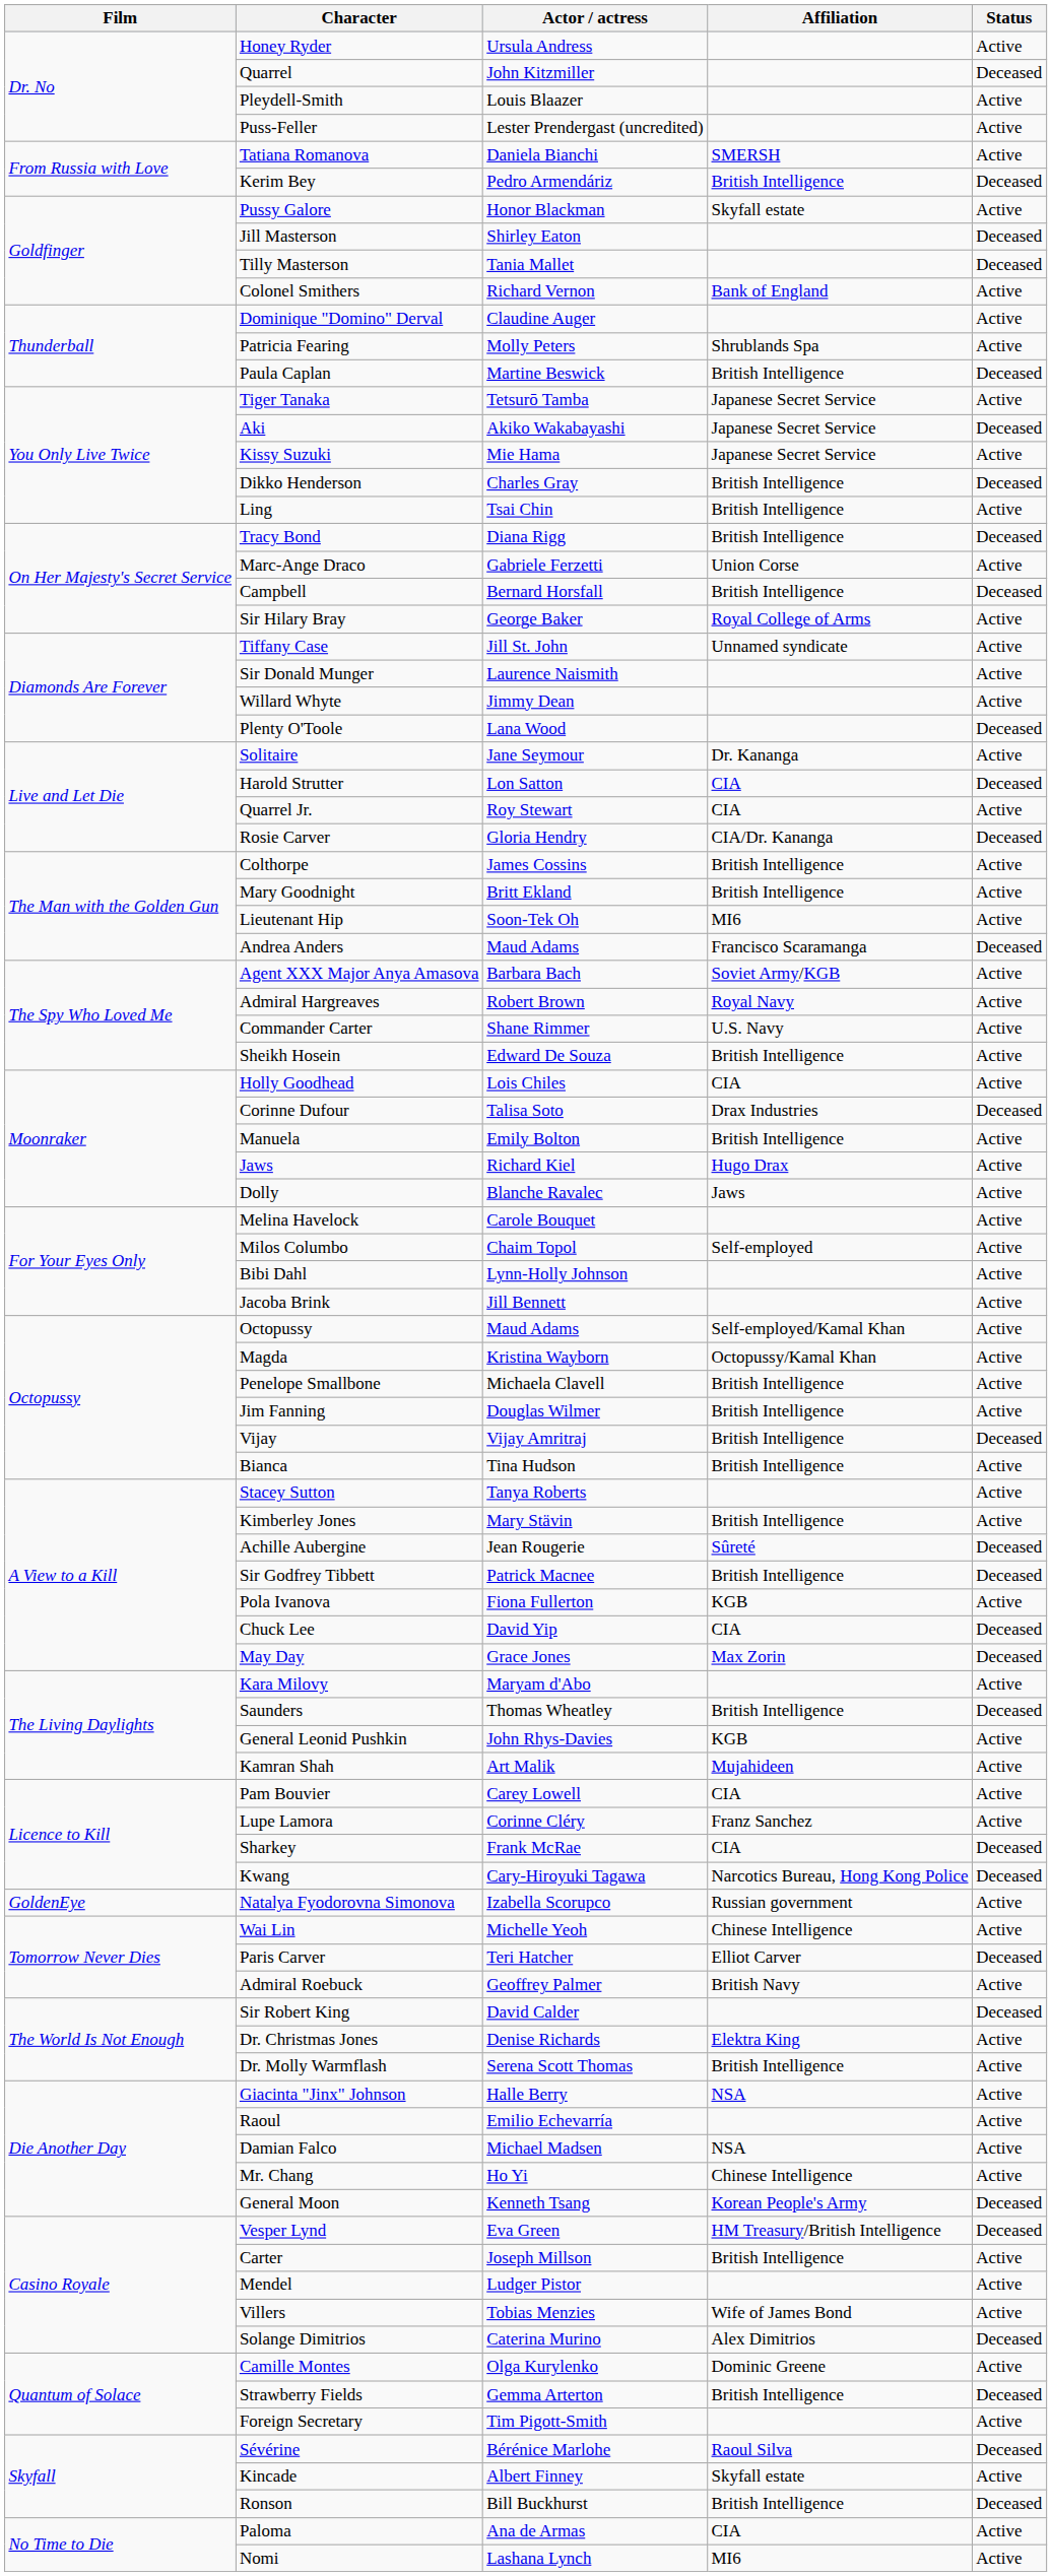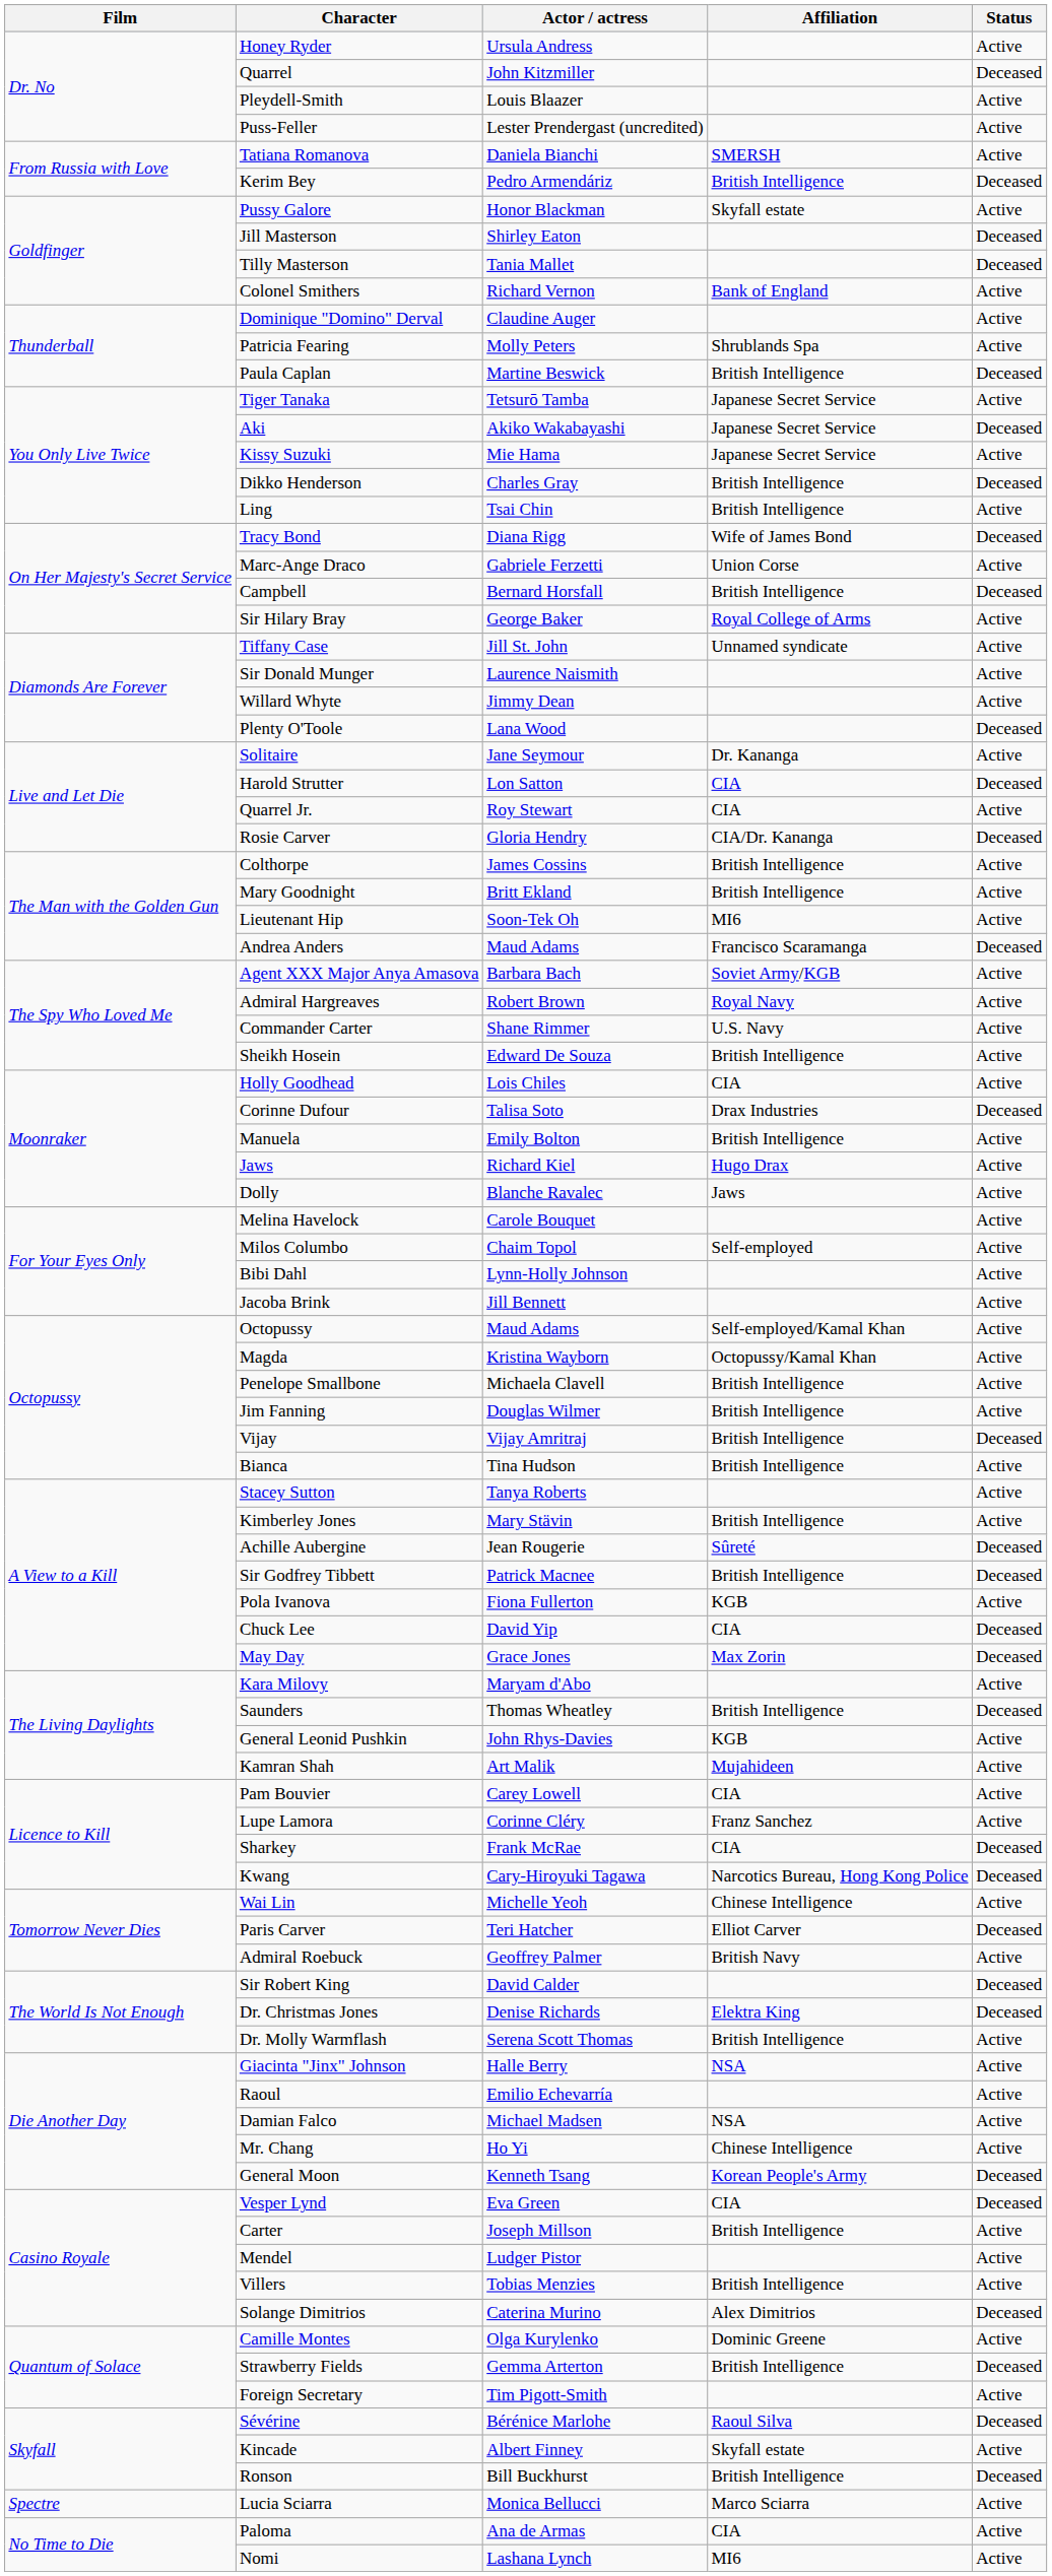 <table class="wikitable">
 <tr style="background:#d1e4fd;">
 <th>Film</th>
 <th>Character</th>
 <th>Actor / actress</th>
 <th>Affiliation</th>
 <th>Status</th>
 </tr>
 <tr>
 <td rowspan="4"><em><a href='#'>Dr. No</a></em></td>
 <td><a href='#'>Honey Ryder</a></td>
 <td><a href='#'>Ursula Andress</a></td>
 <td></td>
 <td>Active</td>
 </tr>
 <tr>
 <td>Quarrel</td>
 <td><a href='#'>John Kitzmiller</a></td>
 <td></td>
 <td>Deceased</td>
 </tr>
 <tr>
 <td>Pleydell-Smith</td>
 <td>Louis Blaazer</td>
 <td></td>
 <td>Active</td>
 </tr>
 <tr>
 <td>Puss-Feller</td>
 <td>Lester Prendergast (uncredited)</td>
 <td></td>
 <td>Active</td>
 </tr>
 <tr>
 <td rowspan="2"><em><a href='#'>From Russia with Love</a></em></td>
 <td><a href='#'>Tatiana Romanova</a></td>
 <td><a href='#'>Daniela Bianchi</a></td>
 <td><a href='#'>SMERSH</a></td>
 <td>Active</td>
 </tr>
 <tr>
 <td>Kerim Bey</td>
 <td><a href='#'>Pedro Armendáriz</a></td>
 <td><a href='#'>British Intelligence</a></td>
 <td>Deceased</td>
 </tr>
 <tr>
 <td rowspan="4"><em><a href='#'>Goldfinger</a></em></td>
 <td><a href='#'>Pussy Galore</a></td>
 <td><a href='#'>Honor Blackman</a></td>
 <td>Skyfall estate</td>
 <td>Active</td>
 </tr>
 <tr>
 <td>Jill Masterson</td>
 <td><a href='#'>Shirley Eaton</a></td>
 <td></td>
 <td>Deceased</td>
 </tr>
 <tr>
 <td>Tilly Masterson</td>
 <td><a href='#'>Tania Mallet</a></td>
 <td></td>
 <td>Deceased</td>
 </tr>
 <tr>
 <td>Colonel Smithers</td>
 <td><a href='#'>Richard Vernon</a></td>
 <td><a href='#'>Bank of England</a></td>
 <td>Active</td>
 </tr>
 <tr>
 <td rowspan="3"><em><a href='#'>Thunderball</a></em></td>
 <td><a href='#'>Dominique "Domino" Derval</a></td>
 <td><a href='#'>Claudine Auger</a></td>
 <td></td>
 <td>Active</td>
 </tr>
 <tr>
 <td>Patricia Fearing</td>
 <td><a href='#'>Molly Peters</a></td>
 <td>Shrublands Spa</td>
 <td>Active</td>
 </tr>
 <tr>
 <td>Paula Caplan</td>
 <td><a href='#'>Martine Beswick</a></td>
 <td>British Intelligence</td>
 <td>Deceased</td>
 </tr>
 <tr>
 <td rowspan="5"><em><a href='#'>You Only Live Twice</a></em></td>
 <td><a href='#'>Tiger Tanaka</a></td>
 <td><a href='#'>Tetsurō Tamba</a></td>
 <td>Japanese Secret Service</td>
 <td>Active</td>
 </tr>
 <tr>
 <td><a href='#'>Aki</a></td>
 <td><a href='#'>Akiko Wakabayashi</a></td>
 <td>Japanese Secret Service</td>
 <td>Deceased</td>
 </tr>
 <tr>
 <td><a href='#'>Kissy Suzuki</a></td>
 <td><a href='#'>Mie Hama</a></td>
 <td>Japanese Secret Service</td>
 <td>Active</td>
 </tr>
 <tr>
 <td>Dikko Henderson</td>
 <td><a href='#'>Charles Gray</a></td>
 <td>British Intelligence</td>
 <td>Deceased</td>
 </tr>
 <tr>
 <td>Ling</td>
 <td><a href='#'>Tsai Chin</a></td>
 <td>British Intelligence</td>
 <td>Active</td>
 </tr>
 <tr>
 <td rowspan="4"><em><a href='#'>On Her Majesty's Secret Service</a></em></td>
 <td><a href='#'>Tracy Bond</a></td>
 <td><a href='#'>Diana Rigg</a></td>
-<td>British Intelligence</td>
+<td>Wife of James Bond</td>
 <td>Deceased</td>
 </tr>
 <tr>
 <td>Marc-Ange Draco</td>
 <td><a href='#'>Gabriele Ferzetti</a></td>
 <td>Union Corse</td>
 <td>Active</td>
 </tr>
 <tr>
 <td>Campbell</td>
 <td><a href='#'>Bernard Horsfall</a></td>
 <td>British Intelligence</td>
 <td>Deceased</td>
 </tr>
 <tr>
 <td>Sir Hilary Bray</td>
 <td><a href='#'>George Baker</a></td>
 <td><a href='#'>Royal College of Arms</a></td>
 <td>Active</td>
 </tr>
 <tr>
 <td rowspan="4"><em><a href='#'>Diamonds Are Forever</a></em></td>
 <td><a href='#'>Tiffany Case</a></td>
 <td><a href='#'>Jill St. John</a></td>
 <td>Unnamed syndicate</td>
 <td>Active</td>
 </tr>
 <tr>
 <td>Sir Donald Munger</td>
 <td><a href='#'>Laurence Naismith</a></td>
 <td></td>
 <td>Active</td>
 </tr>
 <tr>
 <td>Willard Whyte</td>
 <td><a href='#'>Jimmy Dean</a></td>
 <td></td>
 <td>Active</td>
 </tr>
 <tr>
 <td>Plenty O'Toole</td>
 <td><a href='#'>Lana Wood</a></td>
 <td></td>
 <td>Deceased</td>
 </tr>
 <tr>
 <td rowspan="4"><em><a href='#'>Live and Let Die</a></em></td>
 <td><a href='#'>Solitaire</a></td>
 <td><a href='#'>Jane Seymour</a></td>
 <td>Dr. Kananga</td>
 <td>Active</td>
 </tr>
 <tr>
 <td>Harold Strutter</td>
 <td><a href='#'>Lon Satton</a></td>
 <td><a href='#'>CIA</a></td>
 <td>Deceased</td>
 </tr>
 <tr>
 <td>Quarrel Jr.</td>
 <td><a href='#'>Roy Stewart</a></td>
 <td>CIA</td>
 <td>Active</td>
 </tr>
 <tr>
 <td>Rosie Carver</td>
 <td><a href='#'>Gloria Hendry</a></td>
 <td>CIA/Dr. Kananga</td>
 <td>Deceased</td>
 </tr>
 <tr>
 <td rowspan="4"><em><a href='#'>The Man with the Golden Gun</a></em></td>
 <td>Colthorpe</td>
 <td><a href='#'>James Cossins</a></td>
 <td>British Intelligence</td>
 <td>Active</td>
 </tr>
 <tr>
 <td>Mary Goodnight</td>
 <td><a href='#'>Britt Ekland</a></td>
 <td>British Intelligence</td>
 <td>Active</td>
 </tr>
 <tr>
 <td>Lieutenant Hip</td>
 <td><a href='#'>Soon-Tek Oh</a></td>
 <td>MI6</td>
 <td>Active</td>
 </tr>
 <tr>
 <td>Andrea Anders</td>
 <td><a href='#'>Maud Adams</a></td>
 <td>Francisco Scaramanga</td>
 <td>Deceased</td>
 </tr>
 <tr>
 <td rowspan="4"><em><a href='#'>The Spy Who Loved Me</a></em></td>
 <td><a href='#'>Agent XXX Major Anya Amasova</a></td>
 <td><a href='#'>Barbara Bach</a></td>
 <td><a href='#'>Soviet Army</a>/<a href='#'>KGB</a></td>
 <td>Active</td>
 </tr>
 <tr>
 <td>Admiral Hargreaves</td>
 <td><a href='#'>Robert Brown</a></td>
 <td><a href='#'>Royal Navy</a></td>
 <td>Active</td>
 </tr>
 <tr>
 <td>Commander Carter</td>
 <td><a href='#'>Shane Rimmer</a></td>
 <td>U.S. Navy</td>
 <td>Active</td>
 </tr>
 <tr>
 <td>Sheikh Hosein</td>
 <td><a href='#'>Edward De Souza</a></td>
 <td>British Intelligence</td>
 <td>Active</td>
 </tr>
 <tr>
 <td rowspan="5"><em><a href='#'>Moonraker</a></em></td>
 <td><a href='#'>Holly Goodhead</a></td>
 <td><a href='#'>Lois Chiles</a></td>
 <td>CIA</td>
 <td>Active</td>
 </tr>
 <tr>
 <td>Corinne Dufour</td>
 <td><a href='#'>Talisa Soto</a></td>
 <td>Drax Industries</td>
 <td>Deceased</td>
 </tr>
 <tr>
 <td>Manuela</td>
 <td><a href='#'>Emily Bolton</a></td>
 <td>British Intelligence</td>
 <td>Active</td>
 </tr>
 <tr>
 <td><a href='#'>Jaws</a></td>
 <td><a href='#'>Richard Kiel</a></td>
 <td><a href='#'>Hugo Drax</a></td>
 <td>Active</td>
 </tr>
 <tr>
 <td>Dolly</td>
 <td><a href='#'>Blanche Ravalec</a></td>
 <td>Jaws</td>
 <td>Active</td>
 </tr>
 <tr>
 <td rowspan="4"><em><a href='#'>For Your Eyes Only</a></em></td>
 <td>Melina Havelock</td>
 <td><a href='#'>Carole Bouquet</a></td>
 <td></td>
 <td>Active</td>
 </tr>
 <tr>
 <td>Milos Columbo</td>
 <td><a href='#'>Chaim Topol</a></td>
 <td>Self-employed</td>
 <td>Active</td>
 </tr>
 <tr>
 <td>Bibi Dahl</td>
 <td><a href='#'>Lynn-Holly Johnson</a></td>
 <td></td>
 <td>Active</td>
 </tr>
 <tr>
 <td>Jacoba Brink</td>
 <td><a href='#'>Jill Bennett</a></td>
 <td></td>
 <td>Active</td>
 </tr>
 <tr>
 <td rowspan="6"><em><a href='#'>Octopussy</a></em></td>
 <td>Octopussy</td>
 <td><a href='#'>Maud Adams</a></td>
 <td>Self-employed/Kamal Khan</td>
 <td>Active</td>
 </tr>
 <tr>
 <td>Magda</td>
 <td><a href='#'>Kristina Wayborn</a></td>
 <td>Octopussy/Kamal Khan</td>
 <td>Active</td>
 </tr>
 <tr>
 <td>Penelope Smallbone</td>
 <td>Michaela Clavell</td>
 <td>British Intelligence</td>
 <td>Active</td>
 </tr>
 <tr>
 <td>Jim Fanning</td>
 <td><a href='#'>Douglas Wilmer</a></td>
 <td>British Intelligence</td>
 <td>Active</td>
 </tr>
 <tr>
 <td>Vijay</td>
 <td><a href='#'>Vijay Amritraj</a></td>
 <td>British Intelligence</td>
 <td>Deceased</td>
 </tr>
 <tr>
 <td>Bianca</td>
 <td>Tina Hudson</td>
 <td>British Intelligence</td>
 <td>Active</td>
 </tr>
 <tr>
 <td rowspan="7"><em><a href='#'>A View to a Kill</a></em></td>
 <td><a href='#'>Stacey Sutton</a></td>
 <td><a href='#'>Tanya Roberts</a></td>
 <td></td>
 <td>Active</td>
 </tr>
 <tr>
 <td>Kimberley Jones</td>
 <td><a href='#'>Mary Stävin</a></td>
 <td>British Intelligence</td>
 <td>Active</td>
 </tr>
 <tr>
 <td>Achille Aubergine</td>
 <td>Jean Rougerie</td>
 <td><a href='#'>Sûreté</a></td>
 <td>Deceased</td>
 </tr>
 <tr>
 <td>Sir Godfrey Tibbett</td>
 <td><a href='#'>Patrick Macnee</a></td>
 <td>British Intelligence</td>
 <td>Deceased</td>
 </tr>
 <tr>
 <td>Pola Ivanova</td>
 <td><a href='#'>Fiona Fullerton</a></td>
 <td>KGB</td>
 <td>Active</td>
 </tr>
 <tr>
 <td>Chuck Lee</td>
 <td><a href='#'>David Yip</a></td>
 <td>CIA</td>
 <td>Deceased</td>
 </tr>
 <tr>
 <td><a href='#'>May Day</a></td>
 <td><a href='#'>Grace Jones</a></td>
 <td><a href='#'>Max Zorin</a></td>
 <td>Deceased</td>
 </tr>
 <tr>
 <td rowspan="4"><em><a href='#'>The Living Daylights</a></em></td>
 <td><a href='#'>Kara Milovy</a></td>
 <td><a href='#'>Maryam d'Abo</a></td>
 <td></td>
 <td>Active</td>
 </tr>
 <tr>
 <td>Saunders</td>
 <td>Thomas Wheatley</td>
 <td>British Intelligence</td>
 <td>Deceased</td>
 </tr>
 <tr>
 <td>General Leonid Pushkin</td>
 <td><a href='#'>John Rhys-Davies</a></td>
 <td>KGB</td>
 <td>Active</td>
 </tr>
 <tr>
 <td>Kamran Shah</td>
 <td><a href='#'>Art Malik</a></td>
 <td><a href='#'>Mujahideen</a></td>
 <td>Active</td>
 </tr>
 <tr>
 <td rowspan="4"><em><a href='#'>Licence to Kill</a></em></td>
 <td>Pam Bouvier</td>
 <td><a href='#'>Carey Lowell</a></td>
 <td>CIA</td>
 <td>Active</td>
 </tr>
 <tr>
 <td>Lupe Lamora</td>
 <td><a href='#'>Corinne Cléry</a></td>
 <td>Franz Sanchez</td>
 <td>Active</td>
 </tr>
 <tr>
 <td>Sharkey</td>
 <td><a href='#'>Frank McRae</a></td>
 <td>CIA</td>
 <td>Deceased</td>
 </tr>
 <tr>
 <td>Kwang</td>
 <td><a href='#'>Cary-Hiroyuki Tagawa</a></td>
 <td>Narcotics Bureau, <a href='#'>Hong Kong Police</a></td>
 <td>Deceased</td>
 </tr>
 <tr>
-<td rowspan="1"><em><a href='#'>GoldenEye</a></em></td>
-<td><a href='#'>Natalya Fyodorovna Simonova</a></td>
-<td><a href='#'>Izabella Scorupco</a></td>
-<td>Russian government</td>
-<td>Active</td>
-</tr>
-<tr>
 <td rowspan="3"><em><a href='#'>Tomorrow Never Dies</a></em></td>
 <td><a href='#'>Wai Lin</a></td>
 <td><a href='#'>Michelle Yeoh</a></td>
 <td>Chinese Intelligence</td>
 <td>Active</td>
 </tr>
 <tr>
 <td>Paris Carver</td>
 <td><a href='#'>Teri Hatcher</a></td>
 <td>Elliot Carver</td>
 <td>Deceased</td>
 </tr>
 <tr>
 <td>Admiral Roebuck</td>
 <td><a href='#'>Geoffrey Palmer</a></td>
 <td>British Navy</td>
 <td>Active</td>
 </tr>
 <tr>
 <td rowspan="3"><em><a href='#'>The World Is Not Enough</a></em></td>
 <td>Sir Robert King</td>
 <td><a href='#'>David Calder</a></td>
 <td></td>
 <td>Deceased</td>
 </tr>
 <tr>
 <td>Dr. Christmas Jones</td>
 <td><a href='#'>Denise Richards</a></td>
 <td><a href='#'>Elektra King</a></td>
-<td>Active</td>
+<td>Deceased</td>
 </tr>
 <tr>
 <td>Dr. Molly Warmflash</td>
 <td><a href='#'>Serena Scott Thomas</a></td>
 <td>British Intelligence</td>
 <td>Active</td>
 </tr>
 <tr>
 <td rowspan="5"><em><a href='#'>Die Another Day</a></em></td>
 <td><a href='#'>Giacinta "Jinx" Johnson</a></td>
 <td><a href='#'>Halle Berry</a></td>
 <td><a href='#'>NSA</a></td>
 <td>Active</td>
 </tr>
 <tr>
 <td>Raoul</td>
 <td><a href='#'>Emilio Echevarría</a></td>
 <td></td>
 <td>Active</td>
 </tr>
 <tr>
 <td>Damian Falco</td>
 <td><a href='#'>Michael Madsen</a></td>
 <td>NSA</td>
 <td>Active</td>
 </tr>
 <tr>
 <td>Mr. Chang</td>
 <td><a href='#'>Ho Yi</a></td>
 <td>Chinese Intelligence</td>
 <td>Active</td>
 </tr>
 <tr>
 <td>General Moon</td>
 <td><a href='#'>Kenneth Tsang</a></td>
 <td><a href='#'>Korean People's Army</a></td>
 <td>Deceased</td>
 </tr>
 <tr>
 <td rowspan="5"><em><a href='#'>Casino Royale</a></em></td>
 <td><a href='#'>Vesper Lynd</a></td>
 <td><a href='#'>Eva Green</a></td>
-<td><a href='#'>HM Treasury</a>/British Intelligence</td>
+<td>CIA</td>
 <td>Deceased</td>
 </tr>
 <tr>
 <td>Carter</td>
 <td><a href='#'>Joseph Millson</a></td>
 <td>British Intelligence</td>
 <td>Active</td>
 </tr>
 <tr>
 <td>Mendel</td>
 <td><a href='#'>Ludger Pistor</a></td>
 <td></td>
 <td>Active</td>
 </tr>
 <tr>
 <td>Villers</td>
 <td><a href='#'>Tobias Menzies</a></td>
-<td>Wife of James Bond</td>
+<td>British Intelligence</td>
 <td>Active</td>
 </tr>
 <tr>
 <td>Solange Dimitrios</td>
 <td><a href='#'>Caterina Murino</a></td>
 <td>Alex Dimitrios</td>
 <td>Deceased</td>
 </tr>
 <tr>
 <td rowspan="3"><em><a href='#'>Quantum of Solace</a></em></td>
 <td><a href='#'>Camille Montes</a></td>
 <td><a href='#'>Olga Kurylenko</a></td>
 <td>Dominic Greene</td>
 <td>Active</td>
 </tr>
 <tr>
 <td>Strawberry Fields</td>
 <td><a href='#'>Gemma Arterton</a></td>
 <td>British Intelligence</td>
 <td>Deceased</td>
 </tr>
 <tr>
 <td>Foreign Secretary</td>
 <td><a href='#'>Tim Pigott-Smith</a></td>
 <td></td>
 <td>Active</td>
 </tr>
 <tr>
 <td rowspan="3"><em><a href='#'>Skyfall</a></em></td>
 <td><a href='#'>Sévérine</a></td>
 <td><a href='#'>Bérénice Marlohe</a></td>
 <td><a href='#'>Raoul Silva</a></td>
 <td>Deceased</td>
 </tr>
 <tr>
 <td>Kincade</td>
 <td><a href='#'>Albert Finney</a></td>
 <td>Skyfall estate</td>
 <td>Active</td>
 </tr>
 <tr>
 <td>Ronson</td>
 <td>Bill Buckhurst</td>
 <td>British Intelligence</td>
 <td>Deceased</td>
 </tr>
 <tr>
+<td><em><a href='#'>Spectre</a></em></td>
+<td>Lucia Sciarra</td>
+<td><a href='#'>Monica Bellucci</a></td>
+<td>Marco Sciarra</td>
+<td>Active</td>
+</tr>
+<tr>
 <td rowspan ="2"><em><a href='#'>No Time to Die</a></em></td>
 <td>Paloma</td>
 <td><a href='#'>Ana de Armas</a></td>
 <td>CIA</td>
 <td>Active</td>
 </tr>
 <tr>
 <td>Nomi</td>
 <td><a href='#'>Lashana Lynch</a></td>
 <td>MI6</td>
 <td>Active</td>
 </tr>
 </table>
